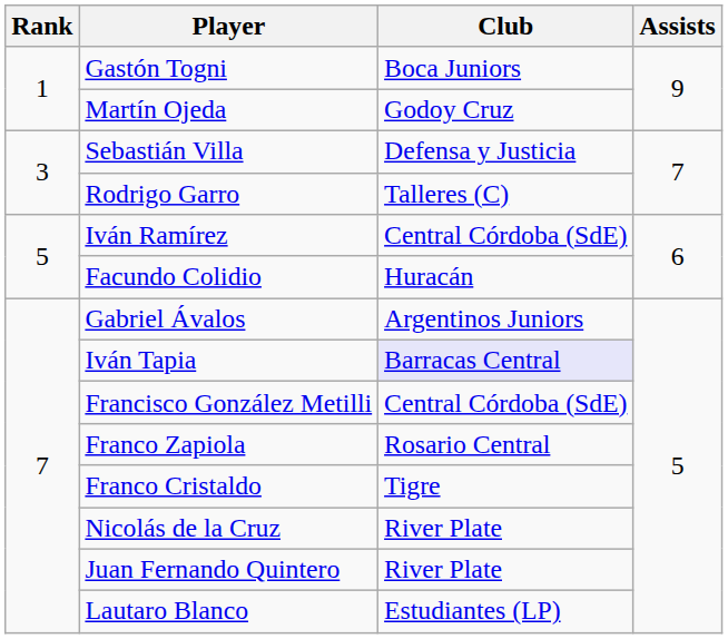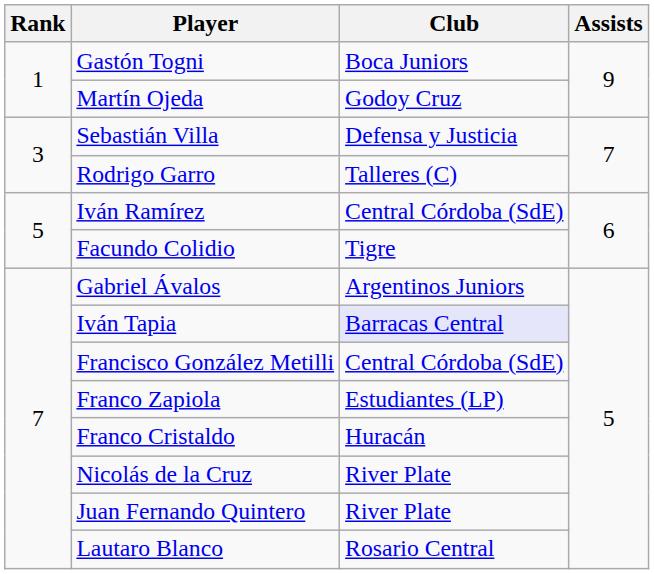 <table class="wikitable" border="1">
 <tr>
 <th>Rank</th>
 <th>Player</th>
 <th>Club</th>
 <th>Assists</th>
 </tr>
 <tr>
 <td align=center rowspan=2>1</td>
 <td> <a href='#'>Gastón Togni</a></td>
 <td><a href='#'>Boca Juniors</a></td>
 <td align=center rowspan=2>9</td>
 </tr>
 <tr>
 <td> <a href='#'>Martín Ojeda</a></td>
 <td><a href='#'>Godoy Cruz</a></td>
 </tr>
 <tr>
 <td align=center rowspan=2>3</td>
 <td> <a href='#'>Sebastián Villa</a></td>
 <td><a href='#'>Defensa y Justicia</a></td>
 <td align=center rowspan=2>7</td>
 </tr>
 <tr>
 <td> <a href='#'>Rodrigo Garro</a></td>
 <td><a href='#'>Talleres (C)</a></td>
 </tr>
 <tr>
 <td align=center rowspan=2>5</td>
 <td> <a href='#'>Iván Ramírez</a></td>
 <td><a href='#'>Central Córdoba (SdE)</a></td>
 <td align=center rowspan=2>6</td>
 </tr>
 <tr>
 <td> <a href='#'>Facundo Colidio</a></td>
-<td><a href='#'>Huracán</a></td>
+<td><a href='#'>Tigre</a></td>
 </tr>
 <tr>
 <td align=center rowspan=8>7</td>
 <td> <a href='#'>Gabriel Ávalos</a></td>
 <td><a href='#'>Argentinos Juniors</a></td>
 <td align=center rowspan=8>5</td>
 </tr>
 <tr>
 <td> <a href='#'>Iván Tapia</a></td>
 <td style="background: lavender;"><a href='#'>Barracas Central</a></td>
 </tr>
 <tr>
 <td> <a href='#'>Francisco González Metilli</a></td>
 <td><a href='#'>Central Córdoba (SdE)</a></td>
 </tr>
 <tr>
 <td> <a href='#'>Franco Zapiola</a></td>
-<td><a href='#'>Rosario Central</a></td>
+<td><a href='#'>Estudiantes (LP)</a></td>
 </tr>
 <tr>
 <td> <a href='#'>Franco Cristaldo</a></td>
-<td><a href='#'>Tigre</a></td>
+<td><a href='#'>Huracán</a></td>
 </tr>
 <tr>
 <td> <a href='#'>Nicolás de la Cruz</a></td>
 <td><a href='#'>River Plate</a></td>
 </tr>
 <tr>
 <td> <a href='#'>Juan Fernando Quintero</a></td>
 <td><a href='#'>River Plate</a></td>
 </tr>
 <tr>
 <td> <a href='#'>Lautaro Blanco</a></td>
-<td><a href='#'>Estudiantes (LP)</a></td>
+<td><a href='#'>Rosario Central</a></td>
 </tr>
 </table>
